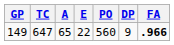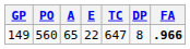 <table class="wikitable">
 <tr>
 <th><a href='#'>GP</a></th>
-<th><a href='#'>TC</a></th>
+<th><a href='#'>PO</a></th>
 <th><a href='#'>A</a></th>
 <th><a href='#'>E</a></th>
-<th><a href='#'>PO</a></th>
+<th><a href='#'>TC</a></th>
 <th><a href='#'>DP</a></th>
 <th><a href='#'>FA</a></th>
 </tr>
 <tr align=center>
 <td>149</td>
-<td>647</td>
+<td>560</td>
 <td>65</td>
 <td>22</td>
-<td>560</td>
-<td>9</td>
+<td>647</td>
+<td>8</td>
 <td><strong>.966</strong></td>
 </tr>
 </table>
